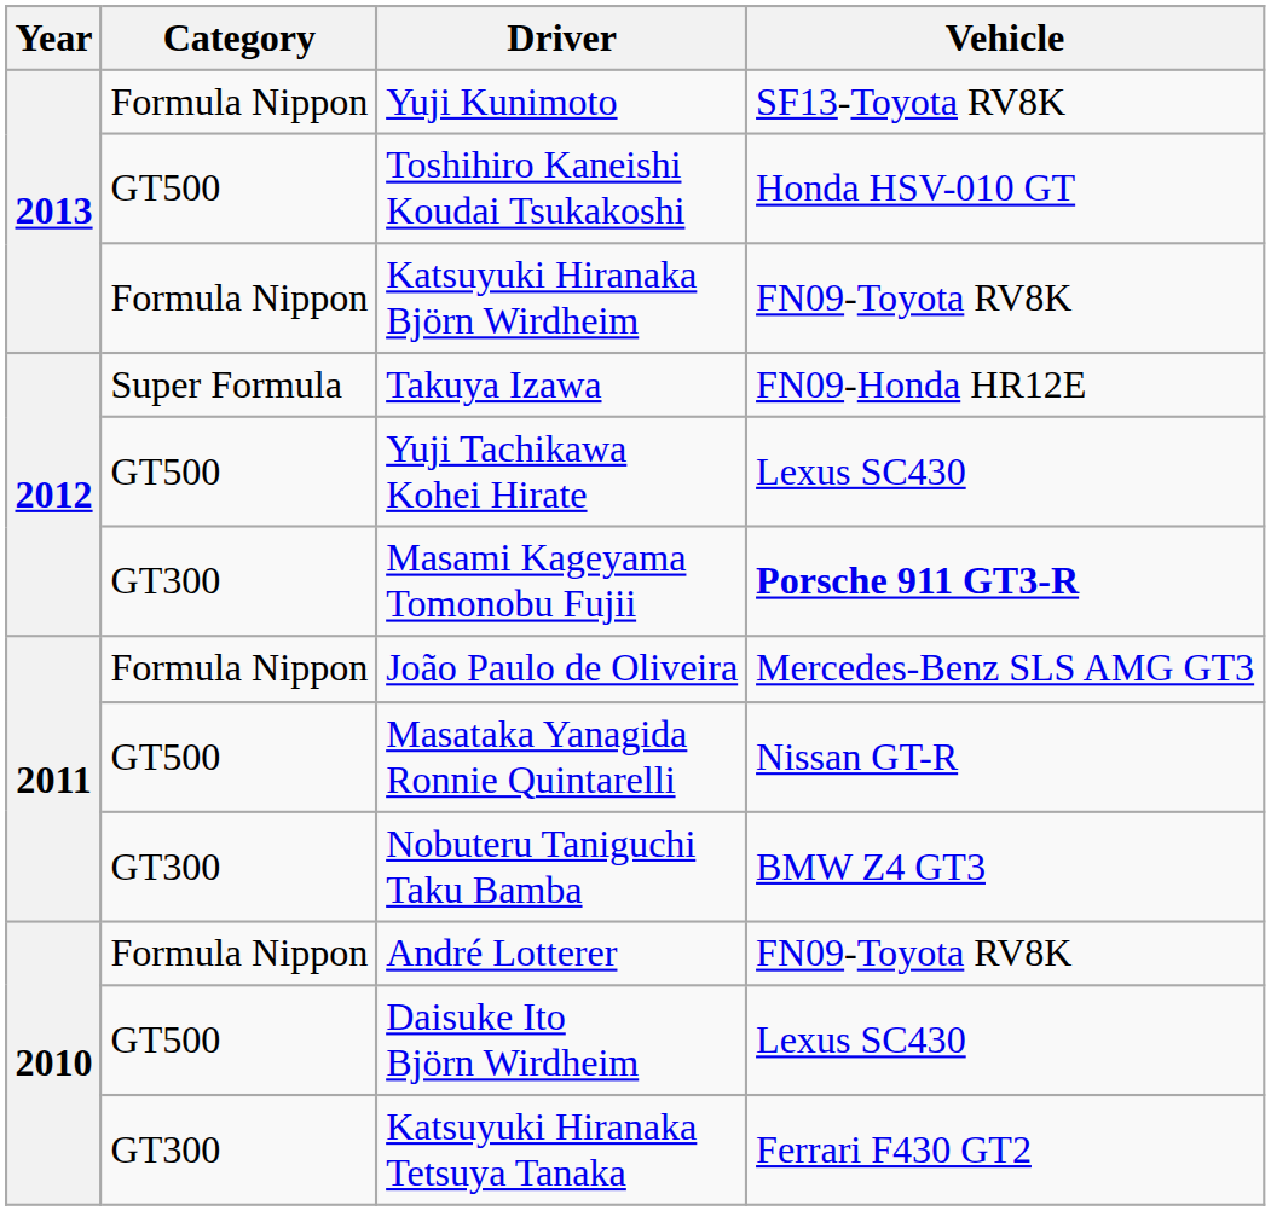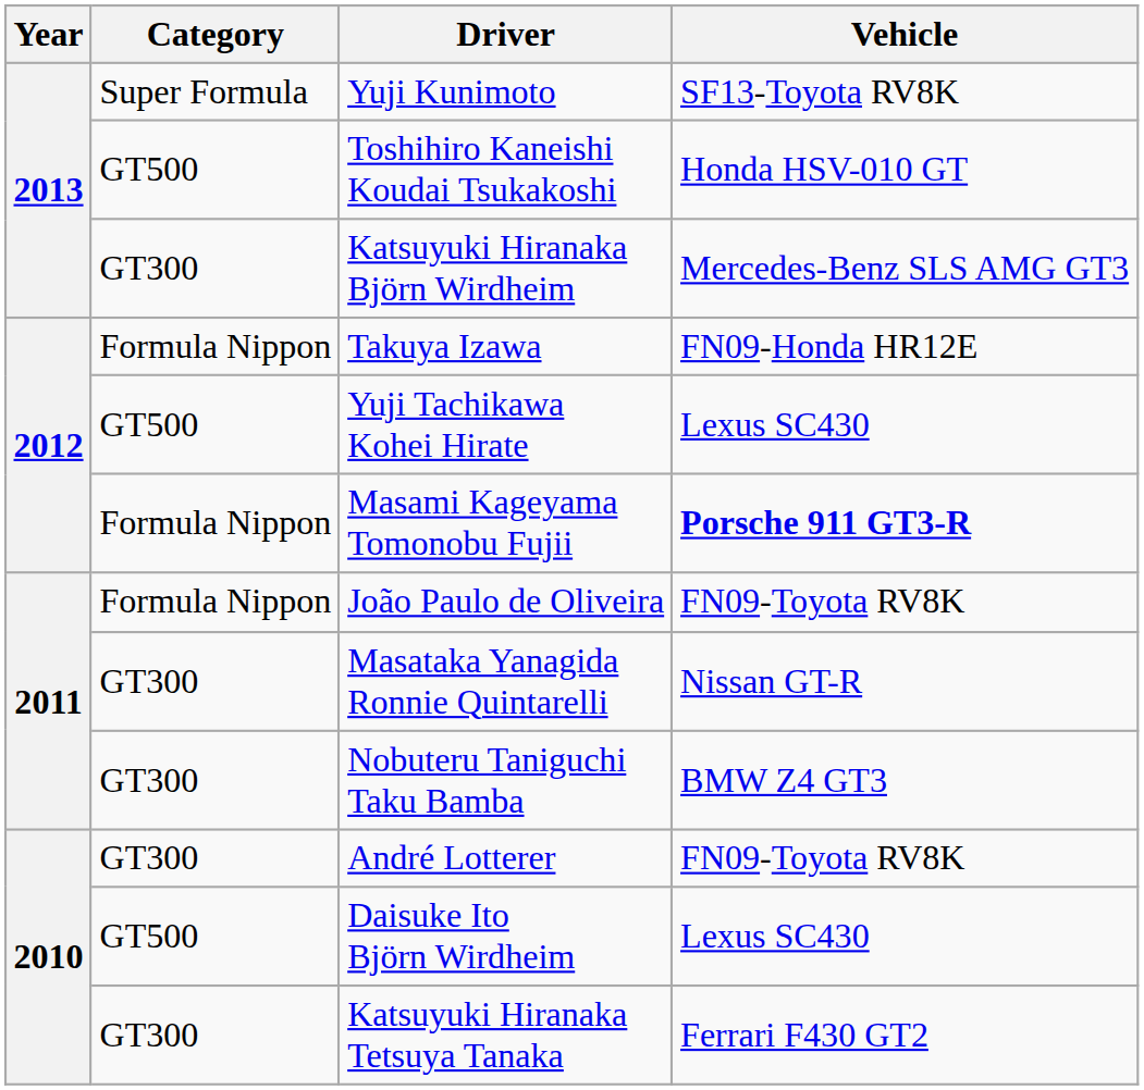 <table class="wikitable" style="font-size: 95%;">
 <tr>
 <th>Year</th>
 <th>Category</th>
 <th>Driver</th>
 <th>Vehicle</th>
 </tr>
 <tr>
 <th rowspan="3"><a href='#'>2013</a><br></th>
-<td>Formula Nippon</td>
+<td>Super Formula</td>
 <td> <a href='#'>Yuji Kunimoto</a></td>
 <td><a href='#'>SF13</a>-<a href='#'>Toyota</a> RV8K</td>
 </tr>
 <tr>
 <td>GT500</td>
 <td> <a href='#'>Toshihiro Kaneishi</a><br> <a href='#'>Koudai Tsukakoshi</a></td>
 <td><a href='#'>Honda HSV-010 GT</a></td>
 </tr>
 <tr>
-<td>Formula Nippon</td>
+<td>GT300</td>
 <td> <a href='#'>Katsuyuki Hiranaka</a><br> <a href='#'>Björn Wirdheim</a></td>
-<td><a href='#'>FN09</a>-<a href='#'>Toyota</a> RV8K</td>
+<td><a href='#'>Mercedes-Benz SLS AMG GT3</a></td>
 </tr>
 <tr>
 <th rowspan="3"><a href='#'>2012</a><br></th>
-<td>Super Formula</td>
+<td>Formula Nippon</td>
 <td> <a href='#'>Takuya Izawa</a></td>
 <td><a href='#'>FN09</a>-<a href='#'>Honda</a> HR12E</td>
 </tr>
 <tr>
 <td>GT500</td>
 <td> <a href='#'>Yuji Tachikawa</a><br> <a href='#'>Kohei Hirate</a></td>
 <td><a href='#'>Lexus SC430</a></td>
 </tr>
 <tr>
-<td>GT300</td>
+<td>Formula Nippon</td>
 <td> <a href='#'>Masami Kageyama</a><br> <a href='#'>Tomonobu Fujii</a></td>
 <td><strong><a href='#'>Porsche 911 GT3-R</a></strong></td>
 </tr>
 <tr>
 <th rowspan="3">2011<br></th>
 <td>Formula Nippon</td>
 <td> <a href='#'>João Paulo de Oliveira</a></td>
-<td><a href='#'>Mercedes-Benz SLS AMG GT3</a></td>
+<td><a href='#'>FN09</a>-<a href='#'>Toyota</a> RV8K</td>
 </tr>
 <tr>
-<td>GT500</td>
+<td>GT300</td>
 <td> <a href='#'>Masataka Yanagida</a><br> <a href='#'>Ronnie Quintarelli</a></td>
 <td><a href='#'>Nissan GT-R</a></td>
 </tr>
 <tr>
 <td>GT300</td>
 <td> <a href='#'>Nobuteru Taniguchi</a><br> <a href='#'>Taku Bamba</a></td>
 <td><a href='#'>BMW Z4 GT3</a></td>
 </tr>
 <tr>
 <th rowspan="3">2010</th>
-<td>Formula Nippon</td>
+<td>GT300</td>
 <td> <a href='#'>André Lotterer</a></td>
 <td><a href='#'>FN09</a>-<a href='#'>Toyota</a> RV8K</td>
 </tr>
 <tr>
 <td>GT500</td>
 <td> <a href='#'>Daisuke Ito</a><br> <a href='#'>Björn Wirdheim</a></td>
 <td><a href='#'>Lexus SC430</a></td>
 </tr>
 <tr>
 <td>GT300</td>
 <td> <a href='#'>Katsuyuki Hiranaka</a><br> <a href='#'>Tetsuya Tanaka</a></td>
 <td><a href='#'>Ferrari F430 GT2</a></td>
 </tr>
 </table>
